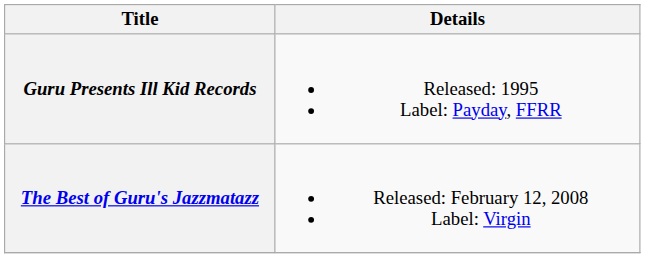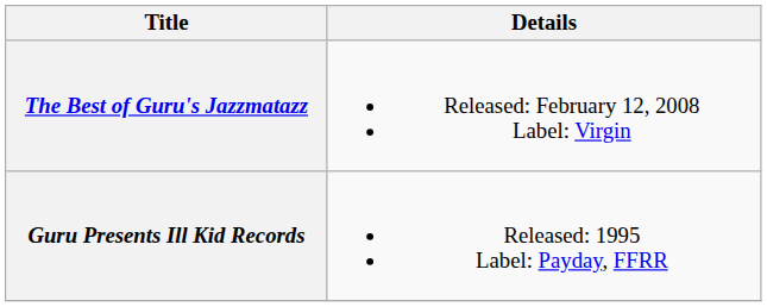 <table class="wikitable plainrowheaders" style="text-align:center;">
 <tr>
 <th scope="col" style="width:14em;">Title</th>
 <th scope="col" style="width:19em;">Details</th>
 </tr>
 <tr>
+<th scope="row"><em><a href='#'>The Best of Guru's Jazzmatazz</a></em></th>
+<td><br><ul><li>Released: February 12, 2008</li><li>Label: <a href='#'>Virgin</a></li></ul></td>
+</tr>
+<tr>
 <th scope="row"><em>Guru Presents Ill Kid Records</em></th>
 <td><br><ul><li>Released: 1995</li><li>Label: <a href='#'>Payday</a>, <a href='#'>FFRR</a></li></ul></td>
 </tr>
 <tr>
-<th scope="row"><em><a href='#'>The Best of Guru's Jazzmatazz</a></em></th>
-<td><br><ul><li>Released: February 12, 2008</li><li>Label: <a href='#'>Virgin</a></li></ul></td>
-</tr>
-<tr>
 </tr>
 </table>
